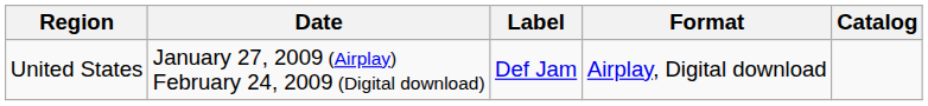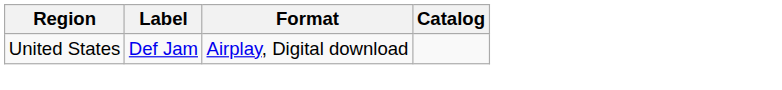 <table class="wikitable">
 <tr>
 <th>Region</th>
-<th>Date</th>
 <th>Label</th>
 <th>Format</th>
 <th>Catalog</th>
 </tr>
 <tr>
 <td>United States</td>
-<td>January 27, 2009<small> (<a href='#'>Airplay</a>)</small><br>February 24, 2009<small> (Digital download)</small></td>
 <td><a href='#'>Def Jam</a></td>
 <td><a href='#'>Airplay</a>, Digital download</td>
 <td></td>
 </tr>
 </table>
